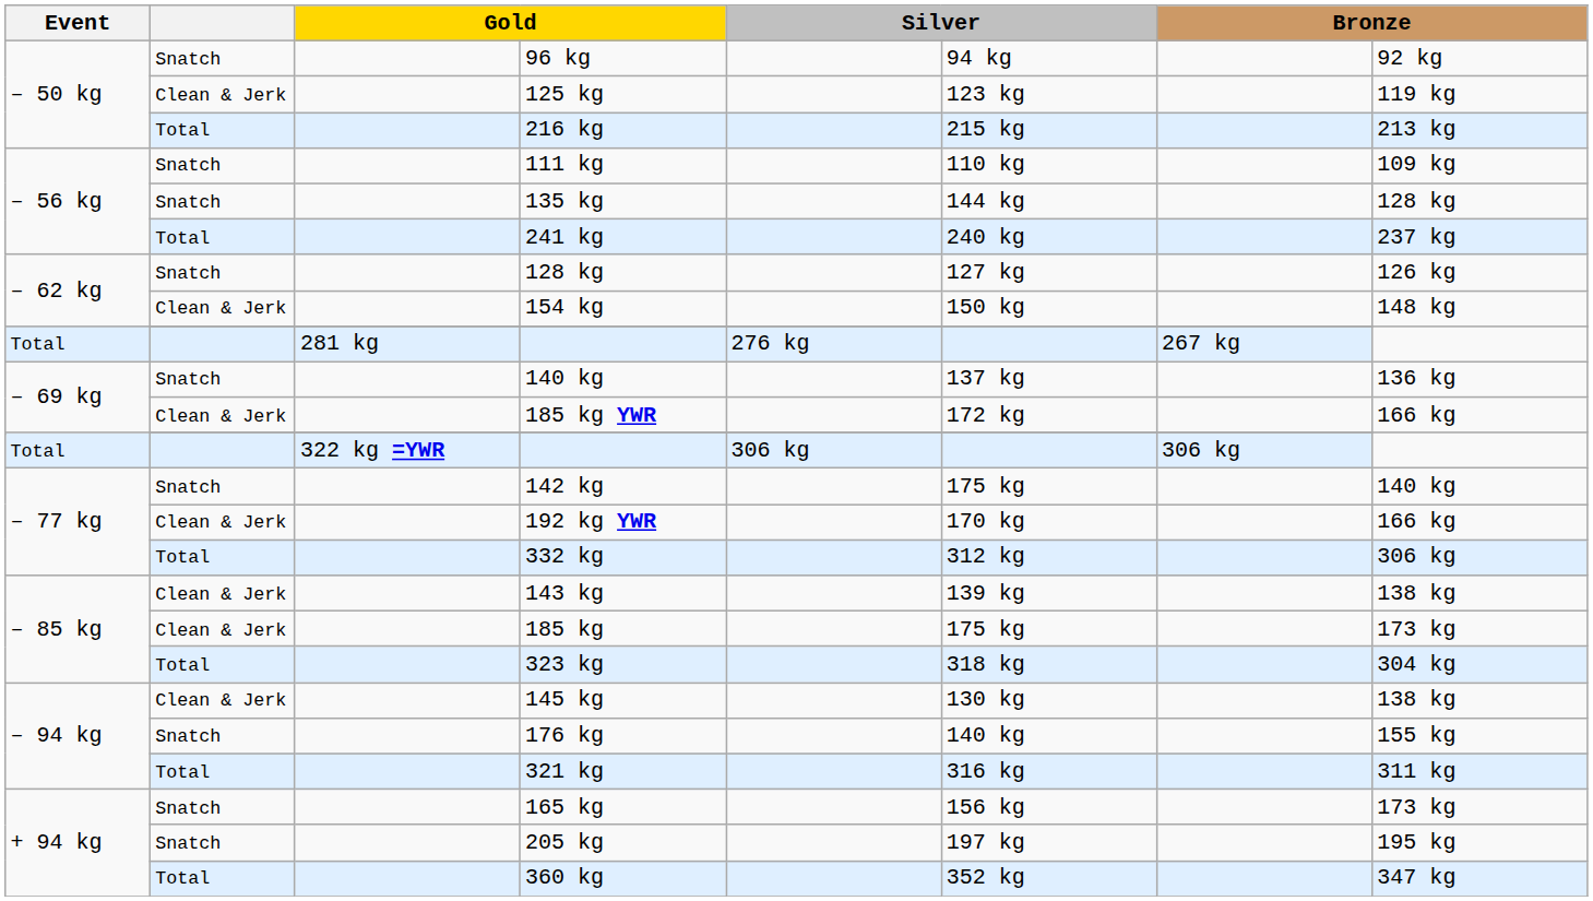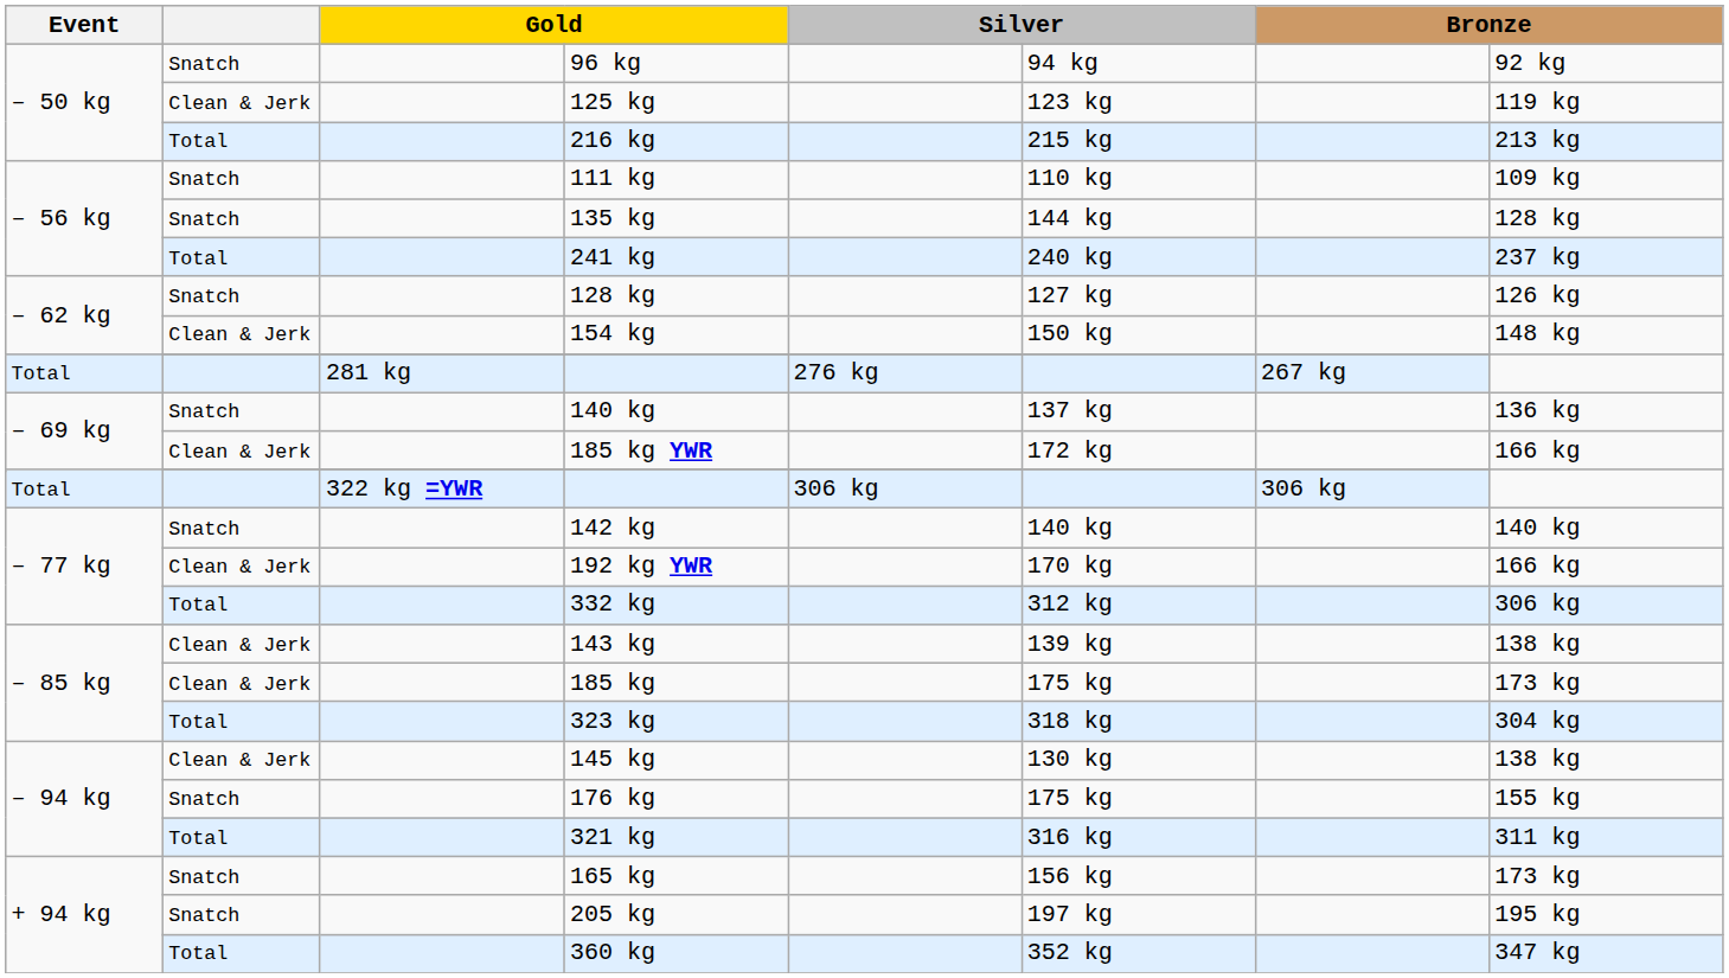 <table class="wikitable">
 <tr>
 <th width=80>Event</th>
 <th width=80></th>
 <td bgcolor=gold align="center" colspan=2 width=250><strong>Gold</strong></td>
 <td bgcolor=silver align="center" colspan=2 width=250><strong>Silver</strong></td>
 <td bgcolor=#cc9966 colspan=2 align="center" width=250><strong>Bronze</strong></td>
 </tr>
 <tr>
 <td rowspan=3>– 50 kg</td>
 <td><small>Snatch</small></td>
 <td></td>
 <td>96 kg</td>
 <td></td>
 <td>94 kg</td>
 <td></td>
 <td>92 kg</td>
 </tr>
 <tr>
 <td><small>Clean & Jerk</small></td>
 <td></td>
 <td>125 kg</td>
 <td></td>
 <td>123 kg</td>
 <td></td>
 <td>119 kg</td>
 </tr>
 <tr bgcolor=#dfefff>
 <td><small>Total</small></td>
 <td></td>
 <td>216 kg</td>
 <td></td>
 <td>215 kg</td>
 <td></td>
 <td>213 kg</td>
 </tr>
 <tr>
 <td rowspan=3>– 56 kg</td>
 <td><small>Snatch</small></td>
 <td></td>
 <td>111 kg</td>
 <td></td>
 <td>110 kg</td>
 <td></td>
 <td>109 kg</td>
 </tr>
 <tr>
 <td><small>Snatch</small></td>
 <td></td>
 <td>135 kg</td>
 <td></td>
 <td>144 kg</td>
 <td></td>
 <td>128 kg</td>
 </tr>
 <tr bgcolor=#dfefff>
 <td><small>Total</small></td>
 <td></td>
 <td>241 kg</td>
 <td></td>
 <td>240 kg</td>
 <td></td>
 <td>237 kg</td>
 </tr>
 <tr>
 <td rowspan=3>– 62 kg</td>
 <td><small>Snatch</small></td>
 <td></td>
 <td>128 kg</td>
 <td></td>
 <td>127 kg</td>
 <td></td>
 <td>126 kg</td>
 </tr>
 <tr>
 <td><small>Clean & Jerk</small></td>
 <td></td>
 <td>154 kg</td>
 <td></td>
 <td>150 kg</td>
 <td></td>
 <td>148 kg</td>
 </tr>
 <tr>
 </tr>
 <tr bgcolor=#dfefff>
 <td><small>Total</small></td>
 <td></td>
 <td>281 kg</td>
 <td></td>
 <td>276 kg</td>
 <td></td>
 <td>267 kg</td>
 </tr>
 <tr>
 <td rowspan=3>– 69 kg</td>
 <td><small>Snatch</small></td>
 <td></td>
 <td>140 kg</td>
 <td></td>
 <td>137 kg</td>
 <td></td>
 <td>136 kg</td>
 </tr>
 <tr>
 <td><small>Clean & Jerk</small></td>
 <td></td>
 <td>185 kg <strong><a href='#'>YWR</a></strong></td>
 <td></td>
 <td>172 kg</td>
 <td></td>
 <td>166 kg</td>
 </tr>
 <tr>
 </tr>
 <tr bgcolor=#dfefff>
 <td><small>Total</small></td>
 <td></td>
 <td>322 kg <strong><a href='#'>=YWR</a></strong></td>
 <td></td>
 <td>306 kg</td>
 <td></td>
 <td>306 kg</td>
 </tr>
 <tr>
 <td rowspan=3>– 77 kg</td>
 <td><small>Snatch</small></td>
 <td></td>
 <td>142 kg</td>
 <td></td>
-<td>175 kg</td>
+<td>140 kg</td>
 <td></td>
 <td>140 kg</td>
 </tr>
 <tr>
 <td><small>Clean & Jerk</small></td>
 <td></td>
 <td>192 kg <strong><a href='#'>YWR</a></strong></td>
 <td></td>
 <td>170 kg</td>
 <td></td>
 <td>166 kg</td>
 </tr>
 <tr bgcolor=#dfefff>
 <td><small>Total</small></td>
 <td></td>
 <td>332 kg</td>
 <td></td>
 <td>312 kg</td>
 <td></td>
 <td>306 kg</td>
 </tr>
 <tr>
 <td rowspan=3>– 85 kg</td>
 <td><small>Clean & Jerk</small></td>
 <td></td>
 <td>143 kg</td>
 <td></td>
 <td>139 kg</td>
 <td></td>
 <td>138 kg</td>
 </tr>
 <tr>
 <td><small>Clean & Jerk</small></td>
 <td></td>
 <td>185 kg</td>
 <td></td>
 <td>175 kg</td>
 <td></td>
 <td>173 kg</td>
 </tr>
 <tr bgcolor=#dfefff>
 <td><small>Total</small></td>
 <td></td>
 <td>323 kg</td>
 <td></td>
 <td>318 kg</td>
 <td></td>
 <td>304 kg</td>
 </tr>
 <tr>
 <td rowspan=3>– 94 kg</td>
 <td><small>Clean & Jerk</small></td>
 <td></td>
 <td>145 kg</td>
 <td></td>
 <td>130 kg</td>
 <td></td>
 <td>138 kg</td>
 </tr>
 <tr>
 <td><small>Snatch</small></td>
 <td></td>
 <td>176 kg</td>
 <td></td>
-<td>140 kg</td>
+<td>175 kg</td>
 <td></td>
 <td>155 kg</td>
 </tr>
 <tr bgcolor=#dfefff>
 <td><small>Total</small></td>
 <td></td>
 <td>321 kg</td>
 <td></td>
 <td>316 kg</td>
 <td></td>
 <td>311 kg</td>
 </tr>
 <tr>
 <td rowspan=3>+ 94 kg</td>
 <td><small>Snatch</small></td>
 <td></td>
 <td>165 kg</td>
 <td></td>
 <td>156 kg</td>
 <td></td>
 <td>173 kg</td>
 </tr>
 <tr>
 <td><small>Snatch</small></td>
 <td></td>
 <td>205 kg</td>
 <td></td>
 <td>197 kg</td>
 <td></td>
 <td>195 kg</td>
 </tr>
 <tr bgcolor=#dfefff>
 <td><small>Total</small></td>
 <td></td>
 <td>360 kg</td>
 <td></td>
 <td>352 kg</td>
 <td></td>
 <td>347 kg</td>
 </tr>
 </table>
